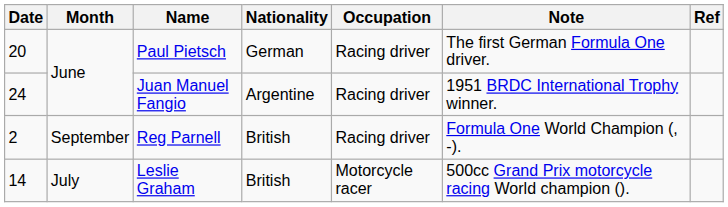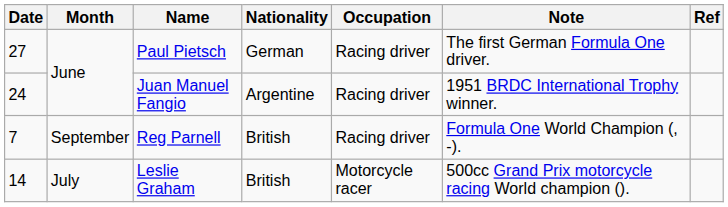 <table class="wikitable" style="font-size:85%;">
 <tr>
 <th>Date</th>
 <th>Month</th>
 <th>Name</th>
 <th>Nationality</th>
 <th>Occupation</th>
 <th>Note</th>
 <th>Ref</th>
 </tr>
 <tr>
-<td>20</td>
+<td>27</td>
 <td rowspan=2>June</td>
 <td><a href='#'>Paul Pietsch</a></td>
 <td>German</td>
 <td>Racing driver</td>
 <td>The first German <a href='#'>Formula One</a> driver.</td>
 <td></td>
 </tr>
 <tr>
 <td>24</td>
 <td><a href='#'>Juan Manuel Fangio</a></td>
 <td>Argentine</td>
 <td>Racing driver</td>
 <td>1951 <a href='#'>BRDC International Trophy</a> winner.</td>
 <td></td>
 </tr>
 <tr>
-<td>2</td>
+<td>7</td>
 <td>September</td>
 <td><a href='#'>Reg Parnell</a></td>
 <td>British</td>
 <td>Racing driver</td>
 <td><a href='#'>Formula One</a> World Champion (, -).</td>
 <td></td>
 </tr>
 <tr>
 <td>14</td>
 <td>July</td>
 <td><a href='#'>Leslie Graham</a></td>
 <td>British</td>
 <td>Motorcycle racer</td>
 <td>500cc <a href='#'>Grand Prix motorcycle racing</a> World champion ().</td>
 <td></td>
 </tr>
 </table>
